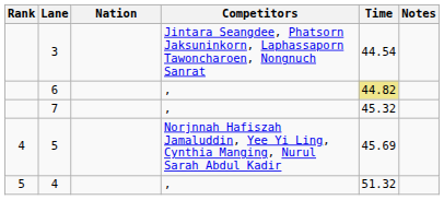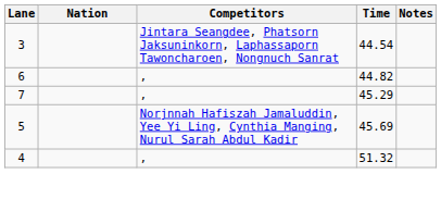 <table class="wikitable sortable" width=75% style="text-align:center; font-size:95%">
 <tr>
-<th width=15>Rank</th>
 <th width=15>Lane</th>
 <th width=300>Nation</th>
 <th width=700>Competitors</th>
 <th width=15>Time</th>
 <th width=15>Notes</th>
 </tr>
 <tr>
-<td></td>
 <td>3</td>
 <td align=left></td>
 <td align=left><a href='#'>Jintara Seangdee</a>, <a href='#'>Phatsorn Jaksuninkorn</a>, <a href='#'>Laphassaporn Tawoncharoen</a>, <a href='#'>Nongnuch Sanrat</a></td>
 <td>44.54</td>
 <td></td>
 </tr>
 <tr>
-<td></td>
 <td>6</td>
 <td align=left></td>
 <td align=left>,</td>
-<td style="background: khaki;">44.82</td>
+<td>44.82</td>
 <td></td>
 </tr>
 <tr>
-<td></td>
 <td>7</td>
 <td align=left></td>
 <td align=left>,</td>
-<td>45.32</td>
+<td>45.29</td>
 <td></td>
 </tr>
 <tr>
-<td>4</td>
 <td>5</td>
 <td align=left></td>
 <td align=left><a href='#'>Norjnnah Hafiszah Jamaluddin</a>, <a href='#'>Yee Yi Ling</a>, <a href='#'>Cynthia Manging</a>, <a href='#'>Nurul Sarah Abdul Kadir</a></td>
 <td>45.69</td>
 <td></td>
 </tr>
 <tr>
-<td>5</td>
 <td>4</td>
 <td align=left></td>
 <td align=left>,</td>
 <td>51.32</td>
 <td></td>
 </tr>
 </table>
